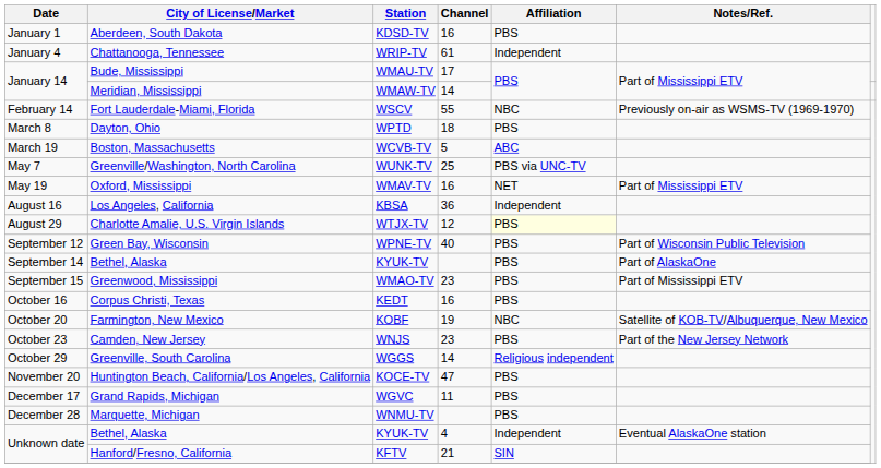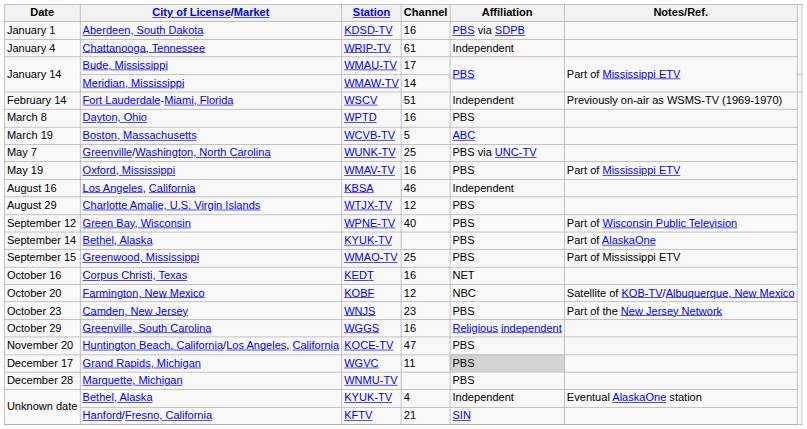 <table class="wikitable sortable">
 <tr>
 <th>Date</th>
 <th><a href='#'>City of License</a>/<a href='#'>Market</a></th>
 <th><a href='#'>Station</a></th>
 <th>Channel</th>
 <th>Affiliation</th>
 <th>Notes/Ref.</th>
 </tr>
 <tr>
 <td>January 1</td>
 <td><a href='#'>Aberdeen, South Dakota</a></td>
 <td><a href='#'>KDSD-TV</a></td>
 <td>16</td>
-<td>PBS</td>
+<td><a href='#'>PBS</a> via <a href='#'>SDPB</a></td>
 <td></td>
 </tr>
 <tr>
 <td>January 4</td>
 <td><a href='#'>Chattanooga, Tennessee</a></td>
 <td><a href='#'>WRIP-TV</a></td>
 <td>61</td>
 <td>Independent</td>
 <td></td>
 </tr>
 <tr>
 <td rowspan=2>January 14</td>
 <td><a href='#'>Bude, Mississippi</a></td>
 <td><a href='#'>WMAU-TV</a></td>
 <td>17</td>
 <td rowspan=2><a href='#'>PBS</a></td>
 <td rowspan=2>Part of <a href='#'>Mississippi ETV</a></td>
 </tr>
 <tr>
 <td><a href='#'>Meridian, Mississippi</a></td>
 <td><a href='#'>WMAW-TV</a></td>
 <td>14</td>
 <td></td>
 </tr>
 <tr>
 <td>February 14</td>
 <td><a href='#'>Fort Lauderdale</a>-<a href='#'>Miami, Florida</a></td>
 <td><a href='#'>WSCV</a></td>
-<td>55</td>
-<td>NBC</td>
+<td>51</td>
+<td>Independent</td>
 <td>Previously on-air as WSMS-TV (1969-1970)</td>
 </tr>
 <tr>
 <td>March 8</td>
 <td><a href='#'>Dayton, Ohio</a></td>
 <td><a href='#'>WPTD</a></td>
-<td>18</td>
+<td>16</td>
 <td>PBS</td>
 <td></td>
 </tr>
 <tr>
 <td>March 19</td>
 <td><a href='#'>Boston, Massachusetts</a></td>
 <td><a href='#'>WCVB-TV</a></td>
 <td>5</td>
 <td><a href='#'>ABC</a></td>
 <td></td>
 </tr>
 <tr>
 <td>May 7</td>
 <td><a href='#'>Greenville</a>/<a href='#'>Washington, North Carolina</a></td>
 <td><a href='#'>WUNK-TV</a></td>
 <td>25</td>
 <td>PBS via <a href='#'>UNC-TV</a></td>
 <td></td>
 </tr>
 <tr>
 <td>May 19</td>
 <td><a href='#'>Oxford, Mississippi</a> <br> </td>
 <td><a href='#'>WMAV-TV</a></td>
 <td>16</td>
-<td>NET</td>
+<td>PBS</td>
 <td>Part of <a href='#'>Mississippi ETV</a></td>
 </tr>
 <tr>
 <td>August 16</td>
 <td><a href='#'>Los Angeles</a>, <a href='#'>California</a></td>
 <td><a href='#'>KBSA</a></td>
-<td>36</td>
+<td>46</td>
 <td>Independent</td>
 <td></td>
 </tr>
 <tr>
 <td>August 29</td>
 <td><a href='#'>Charlotte Amalie, U.S. Virgin Islands</a></td>
 <td><a href='#'>WTJX-TV</a></td>
 <td>12</td>
-<td style="background: lightyellow;">PBS</td>
+<td>PBS</td>
 <td></td>
 </tr>
 <tr>
 <td>September 12</td>
 <td><a href='#'>Green Bay, Wisconsin</a></td>
 <td><a href='#'>WPNE-TV</a></td>
 <td>40</td>
 <td>PBS</td>
 <td>Part of <a href='#'>Wisconsin Public Television</a></td>
 </tr>
 <tr>
 <td>September 14</td>
 <td><a href='#'>Bethel, Alaska</a></td>
 <td><a href='#'>KYUK-TV</a></td>
 <td></td>
 <td>PBS</td>
 <td>Part of <a href='#'>AlaskaOne</a></td>
 </tr>
 <tr>
 <td>September 15</td>
 <td><a href='#'>Greenwood, Mississippi</a></td>
 <td><a href='#'>WMAO-TV</a></td>
-<td>23</td>
+<td>25</td>
 <td>PBS</td>
 <td>Part of Mississippi ETV</td>
 </tr>
 <tr>
 <td>October 16</td>
 <td><a href='#'>Corpus Christi, Texas</a></td>
 <td><a href='#'>KEDT</a></td>
 <td>16</td>
-<td>PBS</td>
+<td>NET</td>
 <td></td>
 </tr>
 <tr>
 <td>October 20</td>
 <td><a href='#'>Farmington, New Mexico</a></td>
 <td><a href='#'>KOBF</a></td>
-<td>19</td>
+<td>12</td>
 <td>NBC</td>
 <td>Satellite of <a href='#'>KOB-TV</a>/<a href='#'>Albuquerque, New Mexico</a></td>
 </tr>
 <tr>
 <td>October 23</td>
 <td><a href='#'>Camden, New Jersey</a> <br> </td>
 <td><a href='#'>WNJS</a></td>
 <td>23</td>
 <td>PBS</td>
 <td>Part of the <a href='#'>New Jersey Network</a></td>
 </tr>
 <tr>
 <td>October 29</td>
 <td><a href='#'>Greenville, South Carolina</a></td>
 <td><a href='#'>WGGS</a></td>
-<td>14</td>
+<td>16</td>
 <td><a href='#'>Religious</a> <a href='#'>independent</a></td>
 <td></td>
 </tr>
 <tr>
 <td>November 20</td>
 <td><a href='#'>Huntington Beach, California</a>/<a href='#'>Los Angeles</a>, <a href='#'>California</a></td>
 <td><a href='#'>KOCE-TV</a></td>
 <td>47</td>
 <td>PBS</td>
 <td></td>
 </tr>
 <tr>
 <td>December 17</td>
 <td><a href='#'>Grand Rapids, Michigan</a></td>
 <td><a href='#'>WGVC</a></td>
 <td>11</td>
-<td>PBS</td>
+<td style="background: lightgrey;">PBS</td>
 <td></td>
 </tr>
 <tr>
 <td>December 28</td>
 <td><a href='#'>Marquette, Michigan</a></td>
 <td><a href='#'>WNMU-TV</a></td>
 <td></td>
 <td>PBS</td>
 <td></td>
 </tr>
 <tr>
 <td rowspan=2>Unknown date</td>
 <td><a href='#'>Bethel, Alaska</a></td>
 <td><a href='#'>KYUK-TV</a></td>
 <td>4</td>
 <td>Independent</td>
 <td>Eventual <a href='#'>AlaskaOne</a> station</td>
 </tr>
 <tr>
 <td><a href='#'>Hanford</a>/<a href='#'>Fresno, California</a></td>
 <td><a href='#'>KFTV</a></td>
 <td>21</td>
 <td><a href='#'>SIN</a></td>
 <td></td>
 </tr>
 <tr>
 </tr>
 </table>
